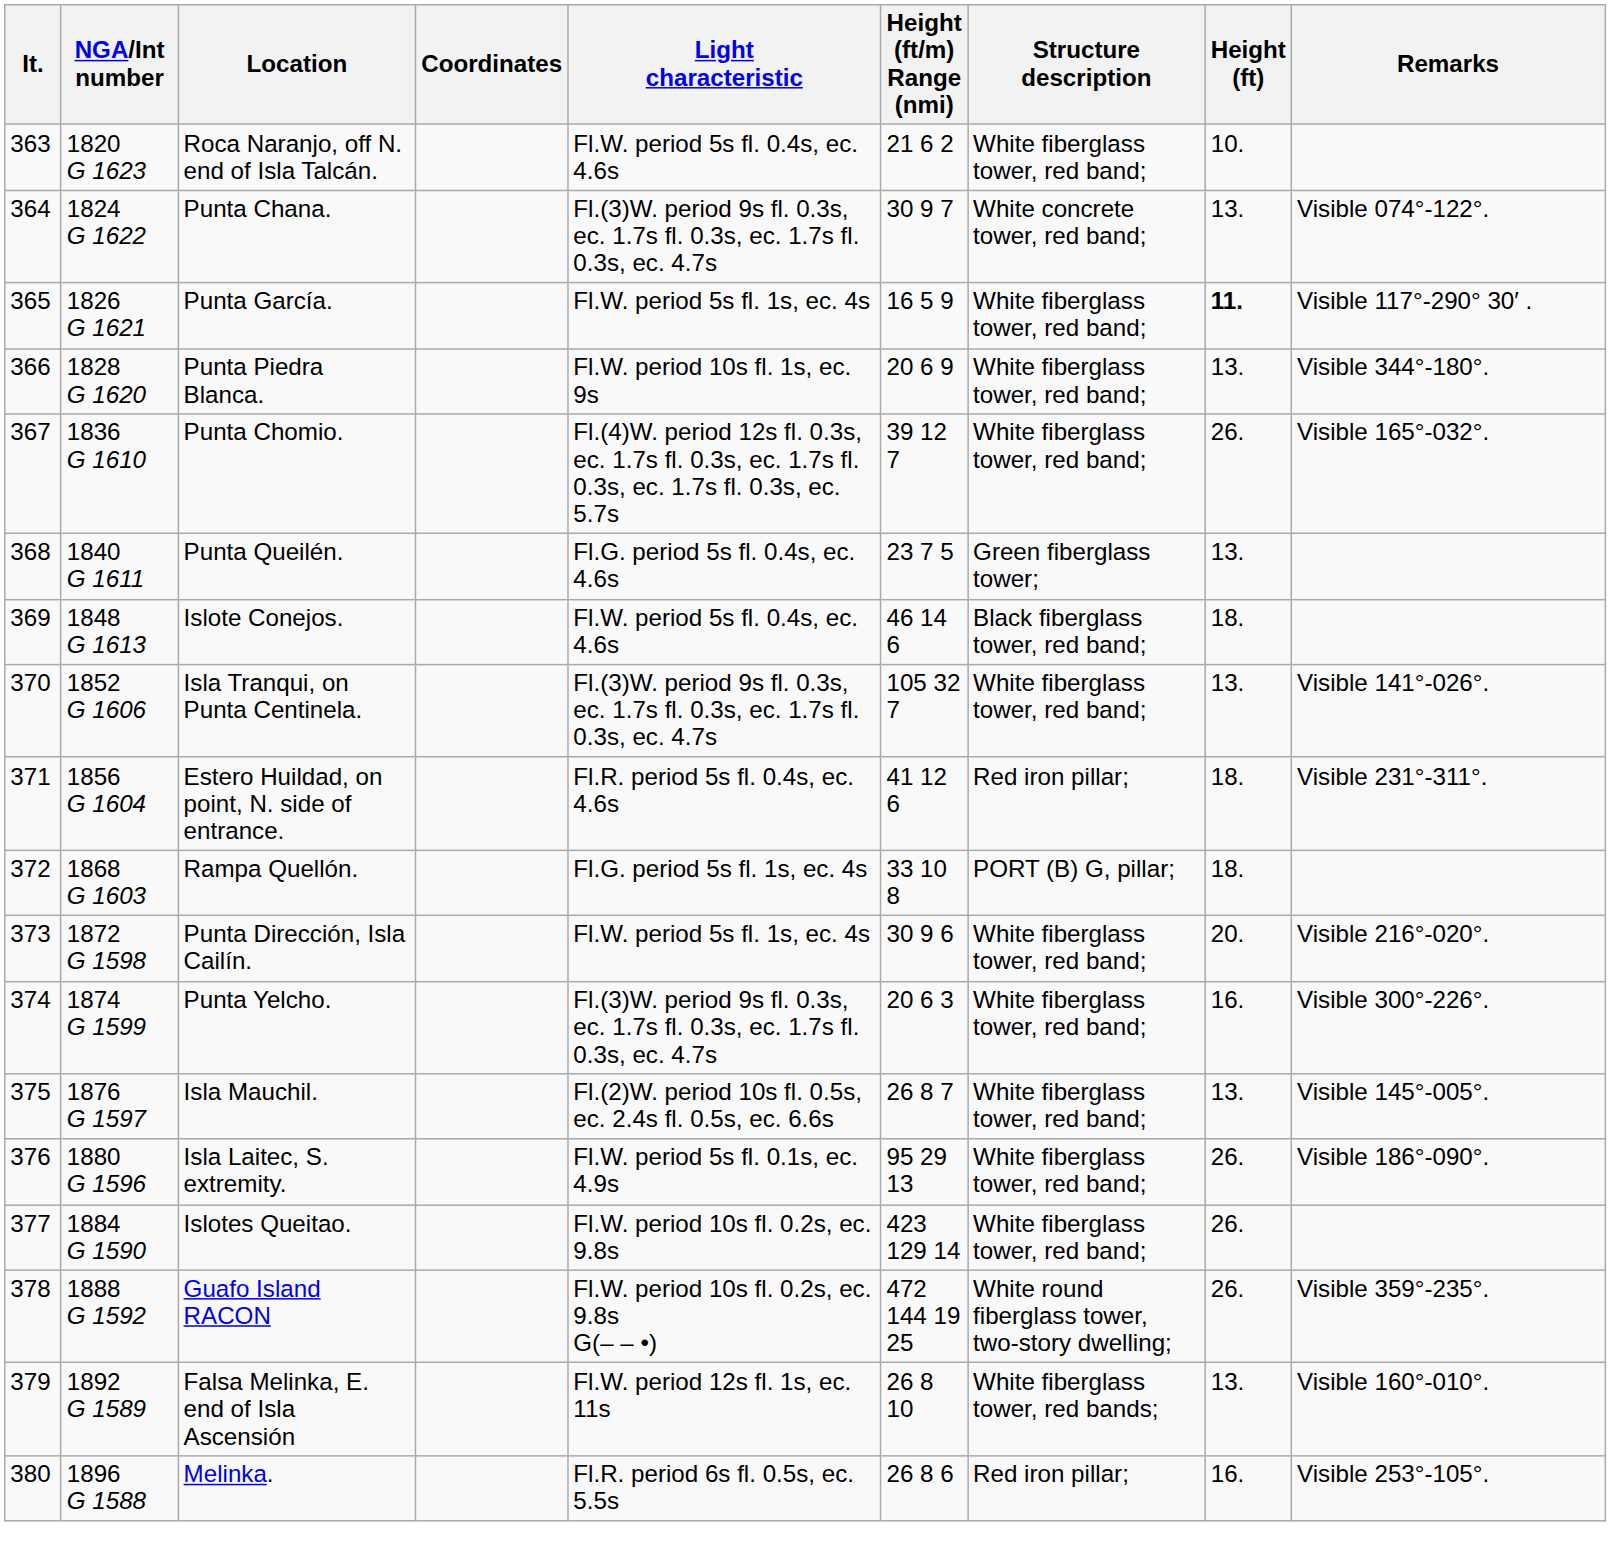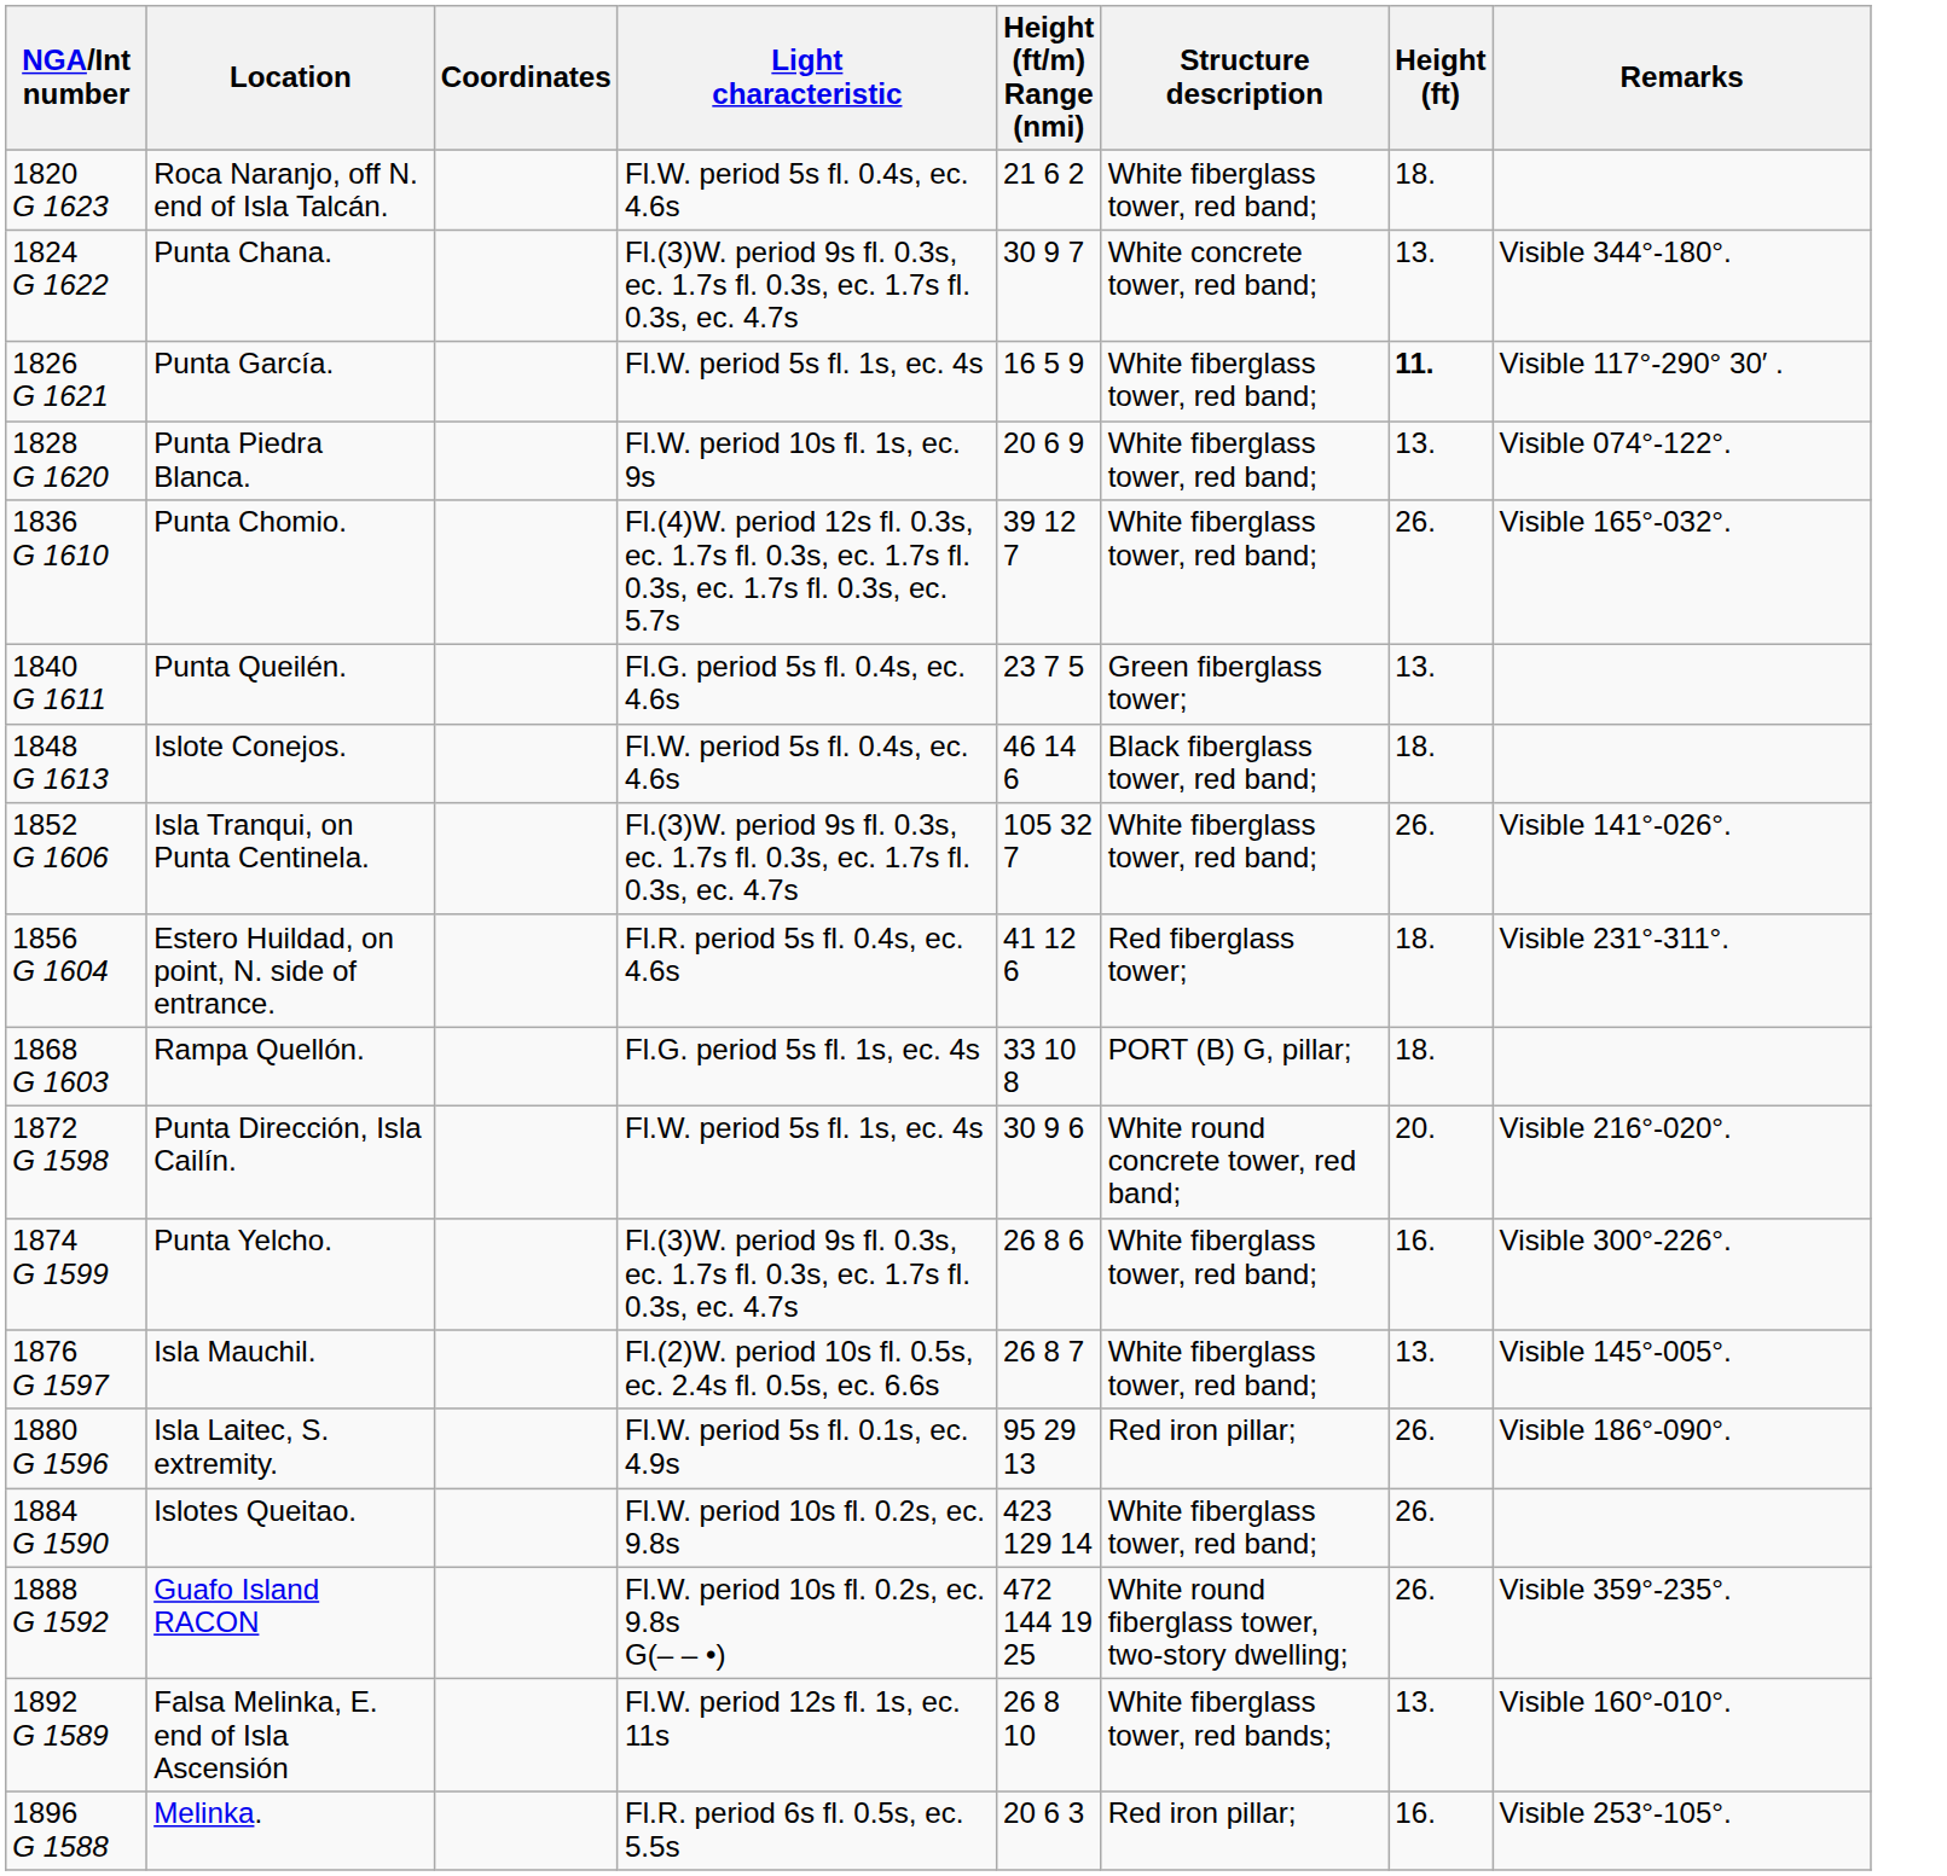 <table class="wikitable">
 <tr>
-<th width="30">It.</th>
 <th width="70"><a href='#'>NGA</a>/Int<br>number</th>
 <th width="150">Location</th>
 <th width="80">Coordinates</th>
 <th width="200"><a href='#'>Light<br>characteristic</a></th>
 <th width="50">Height (ft/m)<br>Range (nmi)</th>
 <th width="150">Structure<br>description</th>
 <th width="30">Height (ft)</th>
 <th width="200">Remarks</th>
 </tr>
 <tr valign="top">
-<td>363</td>
 <td>1820<br><em>G 1623</em></td>
 <td>Roca Naranjo, off N. end of Isla Talcán.</td>
 <td></td>
 <td>Fl.W. period 5s fl. 0.4s, ec. 4.6s</td>
 <td>21 6 2</td>
 <td>White fiberglass tower, red band;</td>
-<td>10.</td>
+<td>18.</td>
 <td></td>
 </tr>
 <tr valign="top">
-<td>364</td>
 <td>1824<br><em>G 1622</em></td>
 <td>Punta Chana.</td>
 <td></td>
 <td>Fl.(3)W. period 9s fl. 0.3s, ec. 1.7s fl. 0.3s, ec. 1.7s fl. 0.3s, ec. 4.7s</td>
 <td>30 9 7</td>
 <td>White concrete tower, red band;</td>
 <td>13.</td>
-<td>Visible 074°-122°.</td>
+<td>Visible 344°-180°.</td>
 </tr>
 <tr valign="top">
-<td>365</td>
 <td>1826<br><em>G 1621</em></td>
 <td>Punta García.</td>
 <td></td>
 <td>Fl.W. period 5s fl. 1s, ec. 4s</td>
 <td>16 5 9</td>
 <td>White fiberglass tower, red band;</td>
 <td><strong>11.</strong></td>
 <td>Visible 117°-290° 30′ .</td>
 </tr>
 <tr valign="top">
-<td>366</td>
 <td>1828<br><em>G 1620</em></td>
 <td>Punta Piedra Blanca.</td>
 <td></td>
 <td>Fl.W. period 10s fl. 1s, ec. 9s</td>
 <td>20 6 9</td>
 <td>White fiberglass tower, red band;</td>
 <td>13.</td>
-<td>Visible 344°-180°.</td>
+<td>Visible 074°-122°.</td>
 </tr>
 <tr valign="top">
-<td>367</td>
 <td>1836<br><em>G 1610</em></td>
 <td>Punta Chomio.</td>
 <td></td>
 <td>Fl.(4)W. period 12s fl. 0.3s, ec. 1.7s fl. 0.3s, ec. 1.7s fl. 0.3s, ec. 1.7s fl. 0.3s, ec. 5.7s</td>
 <td>39 12 7</td>
 <td>White fiberglass tower, red band;</td>
 <td>26.</td>
 <td>Visible 165°-032°.</td>
 </tr>
 <tr valign="top">
-<td>368</td>
 <td>1840<br><em>G 1611</em></td>
 <td>Punta Queilén.</td>
 <td></td>
 <td>Fl.G. period 5s fl. 0.4s, ec. 4.6s</td>
 <td>23 7 5</td>
 <td>Green fiberglass tower;</td>
 <td>13.</td>
 <td></td>
 </tr>
 <tr valign="top">
-<td>369</td>
 <td>1848<br><em>G 1613</em></td>
 <td>Islote Conejos.</td>
 <td></td>
 <td>Fl.W. period 5s fl. 0.4s, ec. 4.6s</td>
 <td>46 14 6</td>
 <td>Black fiberglass tower, red band;</td>
 <td>18.</td>
 <td></td>
 </tr>
 <tr valign="top">
-<td>370</td>
 <td>1852<br><em>G 1606</em></td>
 <td>Isla Tranqui, on Punta Centinela.</td>
 <td></td>
 <td>Fl.(3)W. period 9s fl. 0.3s, ec. 1.7s fl. 0.3s, ec. 1.7s fl. 0.3s, ec. 4.7s</td>
 <td>105 32 7</td>
 <td>White fiberglass tower, red band;</td>
-<td>13.</td>
+<td>26.</td>
 <td>Visible 141°-026°.</td>
 </tr>
 <tr valign="top">
-<td>371</td>
 <td>1856<br><em>G 1604</em></td>
 <td>Estero Huildad, on point, N. side of entrance.</td>
 <td></td>
 <td>Fl.R. period 5s fl. 0.4s, ec. 4.6s</td>
 <td>41 12 6</td>
-<td>Red iron pillar;</td>
+<td>Red fiberglass tower;</td>
 <td>18.</td>
 <td>Visible 231°-311°.</td>
 </tr>
 <tr valign="top">
-<td>372</td>
 <td>1868<br><em>G 1603</em></td>
 <td>Rampa Quellón.</td>
 <td></td>
 <td>Fl.G. period 5s fl. 1s, ec. 4s</td>
 <td>33 10 8</td>
 <td>PORT  (B) G, pillar;</td>
 <td>18.</td>
 <td></td>
 </tr>
 <tr valign="top">
-<td>373</td>
 <td>1872<br><em>G 1598</em></td>
 <td>Punta Dirección, Isla Cailín.</td>
 <td></td>
 <td>Fl.W. period 5s fl. 1s, ec. 4s</td>
 <td>30 9 6</td>
-<td>White fiberglass tower, red band;</td>
+<td>White round concrete tower, red  band;</td>
 <td>20.</td>
 <td>Visible 216°-020°.</td>
 </tr>
 <tr valign="top">
-<td>374</td>
 <td>1874<br><em>G 1599</em></td>
 <td>Punta Yelcho.</td>
 <td></td>
 <td>Fl.(3)W. period 9s fl. 0.3s, ec. 1.7s fl. 0.3s, ec. 1.7s fl. 0.3s, ec. 4.7s</td>
-<td>20 6 3</td>
+<td>26 8 6</td>
 <td>White fiberglass tower, red band;</td>
 <td>16.</td>
 <td>Visible 300°-226°.</td>
 </tr>
 <tr valign="top">
-<td>375</td>
 <td>1876<br><em>G 1597</em></td>
 <td>Isla Mauchil.</td>
 <td></td>
 <td>Fl.(2)W. period 10s fl. 0.5s, ec. 2.4s fl. 0.5s, ec. 6.6s</td>
 <td>26 8 7</td>
 <td>White fiberglass tower, red band;</td>
 <td>13.</td>
 <td>Visible 145°-005°.</td>
 </tr>
 <tr valign="top">
-<td>376</td>
 <td>1880<br><em>G 1596</em></td>
 <td>Isla Laitec, S. extremity.</td>
 <td></td>
 <td>Fl.W. period 5s fl. 0.1s, ec. 4.9s</td>
 <td>95 29 13</td>
-<td>White fiberglass tower, red band;</td>
+<td>Red iron pillar;</td>
 <td>26.</td>
 <td>Visible 186°-090°.</td>
 </tr>
 <tr valign="top">
-<td>377</td>
 <td>1884<br><em>G 1590</em></td>
 <td>Islotes Queitao.</td>
 <td></td>
 <td>Fl.W. period 10s fl. 0.2s, ec. 9.8s</td>
 <td>423 129 14</td>
 <td>White fiberglass tower, red band;</td>
 <td>26.</td>
 <td></td>
 </tr>
 <tr valign="top">
-<td>378</td>
 <td>1888<br><em>G 1592</em></td>
 <td><a href='#'>Guafo Island</a> <br> <a href='#'>RACON</a></td>
 <td></td>
 <td>Fl.W. period 10s fl. 0.2s, ec. 9.8s <br> G(– – •)</td>
 <td>472 144 19 <br> 25</td>
 <td>White round fiberglass tower,  two-story dwelling;</td>
 <td>26.</td>
 <td>Visible 359°-235°.</td>
 </tr>
 <tr valign="top">
-<td>379</td>
 <td>1892<br><em>G 1589</em></td>
 <td>Falsa Melinka, E. end of Isla Ascensión</td>
 <td></td>
 <td>Fl.W. period 12s fl. 1s, ec. 11s</td>
 <td>26 8 10</td>
 <td>White fiberglass tower, red  bands;</td>
 <td>13.</td>
 <td>Visible 160°-010°.</td>
 </tr>
 <tr valign="top">
-<td>380</td>
 <td>1896<br><em>G 1588</em></td>
 <td><a href='#'>Melinka</a>.</td>
 <td></td>
 <td>Fl.R. period 6s fl. 0.5s, ec. 5.5s</td>
-<td>26 8 6</td>
+<td>20 6 3</td>
 <td>Red iron pillar;</td>
 <td>16.</td>
 <td>Visible 253°-105°.</td>
 </tr>
 </table>
